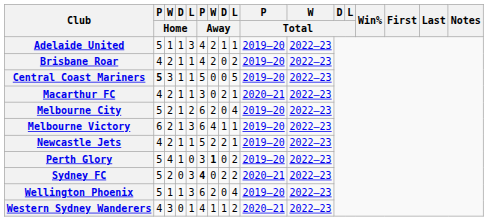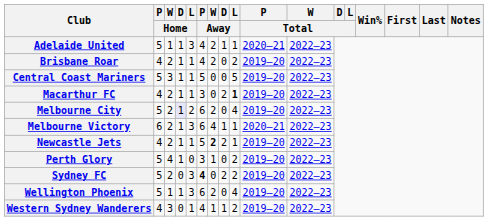 <table class="wikitable plainrowheaders sortable" style="text-align:center">
 <tr>
 <th scope=col rowspan=2>Club</th>
 <th scope=col>P</th>
 <th scope=col>W</th>
 <th scope=col>D</th>
 <th scope=col>L</th>
 <th scope=col>P</th>
 <th scope=col>W</th>
 <th scope=col>D</th>
 <th scope=col>L</th>
 <th scope=col>P</th>
 <th scope=col>W</th>
 <th scope=col>D</th>
 <th scope=col>L</th>
 <th rowspan=2 scope=col>Win%</th>
 <th rowspan=2 scope=col>First</th>
 <th rowspan=2 scope=col>Last</th>
 <th class="unsortable" rowspan=2 scope=col>Notes</th>
 </tr>
 <tr class="unsortable">
 <th colspan=4>Home</th>
 <th colspan=4>Away</th>
 <th colspan=4>Total</th>
 </tr>
 <tr>
 <th scope=row><a href='#'>Adelaide United</a></th>
 <td>5</td>
 <td>1</td>
 <td>1</td>
 <td>3</td>
 <td>4</td>
 <td>2</td>
 <td>1</td>
 <td>1<br></td>
-<td><a href='#'>2019–20</a></td>
+<td><a href='#'>2020–21</a></td>
 <td><a href='#'>2022–23</a></td>
 </tr>
 <tr>
 <th scope=row><a href='#'>Brisbane Roar</a></th>
 <td>4</td>
 <td>2</td>
 <td>1</td>
 <td>1</td>
 <td>4</td>
 <td>2</td>
 <td>0</td>
 <td>2<br></td>
 <td><a href='#'>2019–20</a></td>
 <td><a href='#'>2022–23</a></td>
 </tr>
 <tr>
 <th scope=row><a href='#'>Central Coast Mariners</a></th>
-<td><strong>5</strong></td>
+<td>5</td>
 <td>3</td>
 <td>1</td>
 <td>1</td>
 <td>5</td>
 <td>0</td>
 <td>0</td>
 <td>5<br></td>
 <td><a href='#'>2019–20</a></td>
 <td><a href='#'>2022–23</a></td>
 </tr>
 <tr>
 <th scope=row><a href='#'>Macarthur FC</a></th>
 <td>4</td>
 <td>2</td>
 <td>1</td>
 <td>1</td>
 <td>3</td>
 <td>0</td>
 <td>2</td>
-<td>1<br></td>
-<td><a href='#'>2020–21</a></td>
+<td><strong>1<br></strong></td>
+<td><a href='#'>2019–20</a></td>
 <td><a href='#'>2022–23</a></td>
 </tr>
 <tr>
 <th scope=row><a href='#'>Melbourne City</a></th>
 <td>5</td>
 <td>2</td>
-<td>1</td>
+<td style="background: lavender;">1</td>
 <td>2</td>
 <td>6</td>
 <td>2</td>
 <td>0</td>
 <td>4<br></td>
 <td><a href='#'>2019–20</a></td>
 <td><a href='#'>2022–23</a></td>
 </tr>
 <tr>
 <th scope=row><a href='#'>Melbourne Victory</a></th>
 <td>6</td>
 <td>2</td>
 <td>1</td>
 <td>3</td>
 <td>6</td>
 <td>4</td>
 <td>1</td>
 <td>1<br></td>
-<td><a href='#'>2019–20</a></td>
+<td><a href='#'>2020–21</a></td>
 <td><a href='#'>2022–23</a></td>
 </tr>
 <tr>
 <th scope=row><a href='#'>Newcastle Jets</a></th>
 <td>4</td>
 <td>2</td>
 <td>1</td>
 <td>1</td>
 <td>5</td>
-<td>2</td>
+<td><strong>2</strong></td>
 <td>2</td>
 <td>1<br></td>
 <td><a href='#'>2019–20</a></td>
 <td><a href='#'>2022–23</a></td>
 </tr>
 <tr>
 <th scope=row><a href='#'>Perth Glory</a></th>
 <td>5</td>
 <td>4</td>
 <td>1</td>
 <td>0</td>
 <td>3</td>
-<td><strong>1</strong></td>
+<td>1</td>
 <td>0</td>
 <td>2<br></td>
 <td><a href='#'>2019–20</a></td>
 <td><a href='#'>2022–23</a></td>
 </tr>
 <tr>
 <th scope=row><a href='#'>Sydney FC</a></th>
 <td>5</td>
 <td>2</td>
 <td>0</td>
 <td>3</td>
 <td><strong>4</strong></td>
 <td>0</td>
 <td>2</td>
 <td>2<br></td>
-<td><a href='#'>2020–21</a></td>
+<td><a href='#'>2019–20</a></td>
 <td><a href='#'>2022–23</a></td>
 </tr>
 <tr>
 <th scope=row><a href='#'>Wellington Phoenix</a></th>
 <td>5</td>
 <td>1</td>
 <td>1</td>
 <td>3</td>
 <td>6</td>
 <td>2</td>
 <td>0</td>
 <td>4<br></td>
 <td><a href='#'>2019–20</a></td>
 <td><a href='#'>2022–23</a></td>
 </tr>
 <tr>
 <th scope=row><a href='#'>Western Sydney Wanderers</a></th>
 <td>4</td>
 <td>3</td>
 <td>0</td>
 <td>1</td>
 <td>4</td>
 <td>1</td>
 <td>1</td>
 <td>2<br></td>
-<td><a href='#'>2020–21</a></td>
+<td><a href='#'>2019–20</a></td>
 <td><a href='#'>2022–23</a></td>
 </tr>
 </table>
